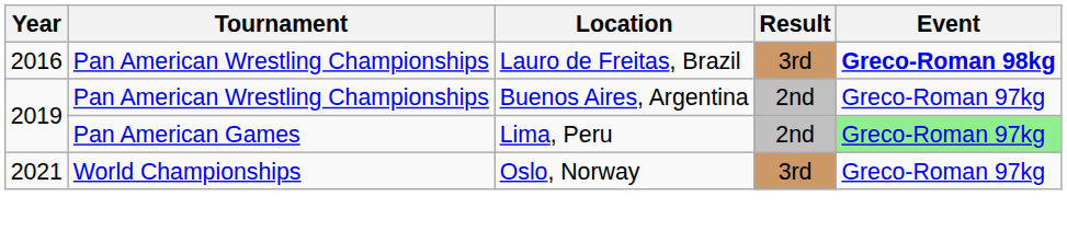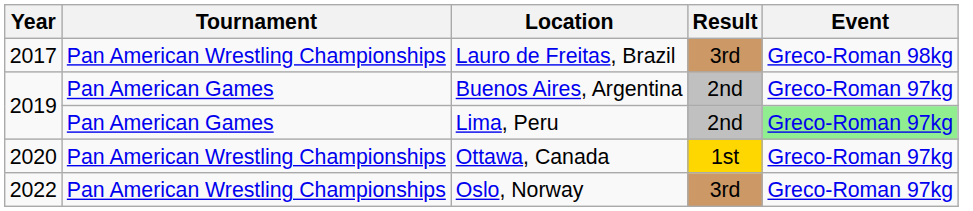 <table class="wikitable" style="font-size:95%;">
 <tr>
 <th>Year</th>
 <th>Tournament</th>
 <th>Location</th>
 <th>Result</th>
 <th>Event</th>
 </tr>
 <tr>
-<td>2016</td>
+<td>2017</td>
 <td><a href='#'>Pan American Wrestling Championships</a></td>
 <td><a href='#'>Lauro de Freitas</a>, Brazil</td>
 <td align="center" bgcolor="cc9966">3rd</td>
-<td><strong><a href='#'>Greco-Roman 98kg</a></strong></td>
+<td><a href='#'>Greco-Roman 98kg</a></td>
 </tr>
 <tr>
 <td rowspan=2>2019</td>
-<td><a href='#'>Pan American Wrestling Championships</a></td>
+<td><a href='#'>Pan American Games</a></td>
 <td><a href='#'>Buenos Aires</a>, Argentina</td>
 <td align="center" bgcolor="silver">2nd</td>
 <td><a href='#'>Greco-Roman 97kg</a></td>
 </tr>
 <tr>
 <td><a href='#'>Pan American Games</a></td>
 <td><a href='#'>Lima</a>, Peru</td>
 <td align="center" bgcolor="silver">2nd</td>
 <td style="background: lightgreen;"><a href='#'>Greco-Roman 97kg</a></td>
 </tr>
 <tr>
-<td>2021</td>
-<td><a href='#'>World Championships</a></td>
+<td>2020</td>
+<td><a href='#'>Pan American Wrestling Championships</a></td>
+<td><a href='#'>Ottawa</a>, Canada</td>
+<td align="center" bgcolor="gold">1st</td>
+<td><a href='#'>Greco-Roman 97kg</a></td>
+</tr>
+<tr>
+<td>2022</td>
+<td><a href='#'>Pan American Wrestling Championships</a></td>
 <td><a href='#'>Oslo</a>, Norway</td>
 <td align="center" bgcolor="cc9966">3rd</td>
 <td><a href='#'>Greco-Roman 97kg</a></td>
 </tr>
 </table>
